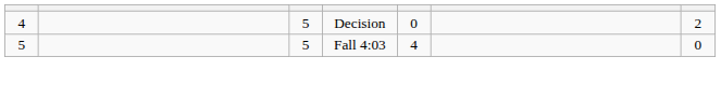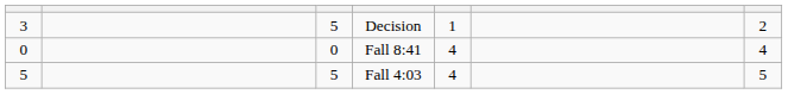 <table class="wikitable" style="text-align: center;">
 <tr>
 <th width=30></th>
 <th width=270></th>
 <th width=30></th>
 <th width=75></th>
 <th width=30></th>
 <th width=270></th>
 <th width=30></th>
 </tr>
 <tr>
-<td>4</td>
+<td>3</td>
 <td align=left></td>
 <td>5</td>
 <td>Decision</td>
+<td>1</td>
+<td align=left><strong></strong></td>
+<td>2</td>
+</tr>
+<tr>
 <td>0</td>
 <td align=left><strong></strong></td>
-<td>2</td>
+<td>0</td>
+<td>Fall 8:41</td>
+<td>4</td>
+<td align=left></td>
+<td>4</td>
 </tr>
 <tr>
 <td>5</td>
 <td align=left></td>
 <td>5</td>
 <td>Fall 4:03</td>
 <td>4</td>
 <td align=left><strong></strong></td>
-<td>0</td>
+<td>5</td>
 </tr>
 </table>
